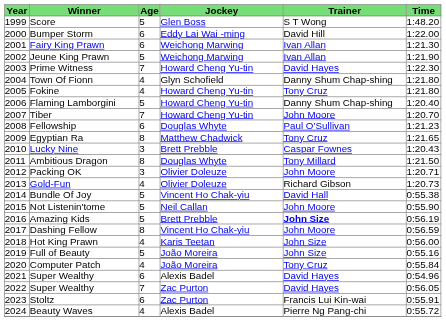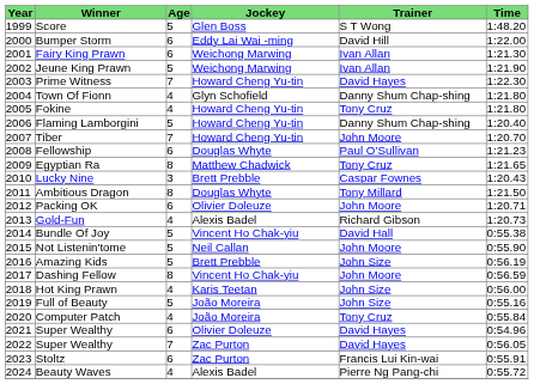 <table class = "sortable" | border="1" cellpadding="0" style="border-collapse: collapse; font-size:90%">
 <tr bgcolor="#77dd77" align="center">
 <td style="width:36px"><strong>Year</strong></td>
 <td style="width:160px"><strong>Winner</strong></td>
 <td style="width:30px"><strong>Age</strong></td>
 <td style="width:180px"><strong>Jockey</strong></td>
 <td style="width:180px"><strong>Trainer</strong></td>
 <td style="width:50px"><strong>Time</strong></td>
 </tr>
 <tr>
 <td>1999</td>
 <td>Score</td>
 <td>5</td>
 <td><a href='#'>Glen Boss</a></td>
 <td>S T Wong</td>
 <td>1:48.20</td>
 </tr>
 <tr>
 <td>2000</td>
 <td>Bumper Storm</td>
 <td>6</td>
 <td><a href='#'>Eddy Lai Wai -ming</a></td>
 <td>David Hill</td>
 <td>1:22.00</td>
 </tr>
 <tr>
 <td>2001</td>
 <td><a href='#'>Fairy King Prawn</a></td>
 <td>6</td>
 <td><a href='#'>Weichong Marwing</a></td>
 <td><a href='#'>Ivan Allan</a></td>
 <td>1:21.30</td>
 </tr>
 <tr>
 <td>2002</td>
 <td>Jeune King Prawn</td>
 <td>5</td>
 <td><a href='#'>Weichong Marwing</a></td>
 <td><a href='#'>Ivan Allan</a></td>
 <td>1:21.90</td>
 </tr>
 <tr>
 <td>2003</td>
 <td>Prime Witness</td>
 <td>7</td>
 <td><a href='#'>Howard Cheng Yu-tin</a></td>
 <td><a href='#'>David Hayes</a></td>
 <td>1:22.30</td>
 </tr>
 <tr>
 <td>2004</td>
 <td>Town Of Fionn</td>
 <td>4</td>
 <td>Glyn Schofield</td>
 <td>Danny Shum Chap-shing</td>
 <td>1:21.80</td>
 </tr>
 <tr>
 <td>2005</td>
 <td>Fokine</td>
 <td>4</td>
 <td><a href='#'>Howard Cheng Yu-tin</a></td>
 <td><a href='#'>Tony Cruz</a></td>
 <td>1:21.80</td>
 </tr>
 <tr>
 <td>2006</td>
 <td>Flaming Lamborgini</td>
 <td>5</td>
 <td><a href='#'>Howard Cheng Yu-tin</a></td>
 <td>Danny Shum Chap-shing</td>
 <td>1:20.40</td>
 </tr>
 <tr>
 <td>2007</td>
 <td>Tiber</td>
 <td>7</td>
 <td><a href='#'>Howard Cheng Yu-tin</a></td>
 <td><a href='#'>John Moore</a></td>
 <td>1:20.70</td>
 </tr>
 <tr>
 <td>2008</td>
 <td>Fellowship</td>
 <td>6</td>
 <td><a href='#'>Douglas Whyte</a></td>
 <td><a href='#'>Paul O’Sullivan</a></td>
 <td>1:21.23</td>
 </tr>
 <tr>
 <td>2009</td>
 <td>Egyptian Ra</td>
 <td>8</td>
 <td><a href='#'>Matthew Chadwick</a></td>
 <td><a href='#'>Tony Cruz</a></td>
 <td>1:21.65</td>
 </tr>
 <tr>
 <td>2010</td>
 <td><a href='#'>Lucky Nine</a></td>
 <td>3</td>
 <td><a href='#'>Brett Prebble</a></td>
 <td><a href='#'>Caspar Fownes</a></td>
 <td>1:20.43</td>
 </tr>
 <tr>
 <td>2011</td>
 <td>Ambitious Dragon</td>
 <td>8</td>
 <td><a href='#'>Douglas Whyte</a></td>
 <td><a href='#'>Tony Millard</a></td>
 <td>1:21.50</td>
 </tr>
 <tr>
 <td>2012</td>
 <td>Packing OK</td>
-<td>3</td>
+<td>6</td>
 <td><a href='#'>Olivier Doleuze</a></td>
 <td><a href='#'>John Moore</a></td>
 <td>1:20.71</td>
 </tr>
 <tr>
 <td>2013</td>
 <td><a href='#'>Gold-Fun</a></td>
 <td>4</td>
-<td><a href='#'>Olivier Doleuze</a></td>
+<td>Alexis Badel</td>
 <td>Richard Gibson</td>
 <td>1:20.73</td>
 </tr>
 <tr>
 <td>2014</td>
 <td>Bundle Of Joy</td>
 <td>5</td>
 <td><a href='#'>Vincent Ho Chak-yiu</a></td>
 <td><a href='#'>David Hall</a></td>
 <td>0:55.38</td>
 </tr>
 <tr>
 <td>2015</td>
 <td>Not Listenin'tome</td>
 <td>5</td>
 <td><a href='#'>Neil Callan</a></td>
 <td><a href='#'>John Moore</a></td>
 <td>0:55.90</td>
 </tr>
 <tr>
 <td>2016</td>
 <td>Amazing Kids</td>
 <td>5</td>
 <td><a href='#'>Brett Prebble</a></td>
-<td><strong><a href='#'>John Size</a></strong></td>
+<td><a href='#'>John Size</a></td>
 <td>0:56.19</td>
 </tr>
 <tr>
 <td>2017</td>
 <td>Dashing Fellow</td>
 <td>8</td>
 <td><a href='#'>Vincent Ho Chak-yiu</a></td>
 <td><a href='#'>John Moore</a></td>
 <td>0:56.59</td>
 </tr>
 <tr>
 <td>2018</td>
 <td>Hot King Prawn</td>
 <td>4</td>
 <td><a href='#'>Karis Teetan</a></td>
 <td><a href='#'>John Size</a></td>
 <td>0:56.00</td>
 </tr>
 <tr>
 <td>2019</td>
 <td>Full of Beauty</td>
 <td>5</td>
 <td><a href='#'>João Moreira</a></td>
 <td><a href='#'>John Size</a></td>
 <td>0:55.16</td>
 </tr>
 <tr>
 <td>2020</td>
 <td>Computer Patch</td>
 <td>4</td>
 <td><a href='#'>João Moreira</a></td>
 <td><a href='#'>Tony Cruz</a></td>
 <td>0:55.84</td>
 </tr>
 <tr>
 <td>2021</td>
 <td>Super Wealthy</td>
 <td>6</td>
-<td>Alexis Badel</td>
+<td><a href='#'>Olivier Doleuze</a></td>
 <td><a href='#'>David Hayes</a></td>
 <td>0:54.96</td>
 </tr>
 <tr>
 <td>2022</td>
 <td>Super Wealthy</td>
 <td>7</td>
 <td><a href='#'>Zac Purton</a></td>
 <td><a href='#'>David Hayes</a></td>
 <td>0:56.05</td>
 </tr>
 <tr>
 <td>2023</td>
 <td>Stoltz</td>
 <td>6</td>
 <td><a href='#'>Zac Purton</a></td>
 <td>Francis Lui Kin-wai</td>
 <td>0:55.91</td>
 </tr>
 <tr>
 <td>2024</td>
 <td>Beauty Waves</td>
 <td>4</td>
 <td>Alexis Badel</td>
 <td>Pierre Ng Pang-chi</td>
 <td>0:55.72</td>
 </tr>
 <tr>
 </tr>
 </table>
